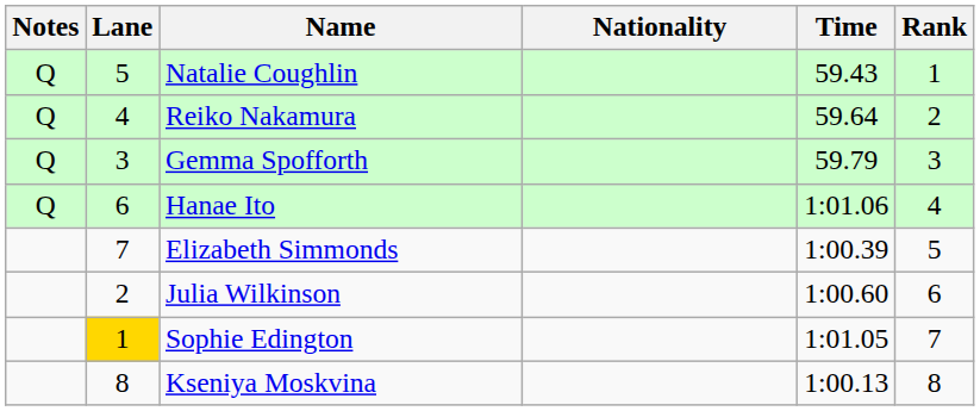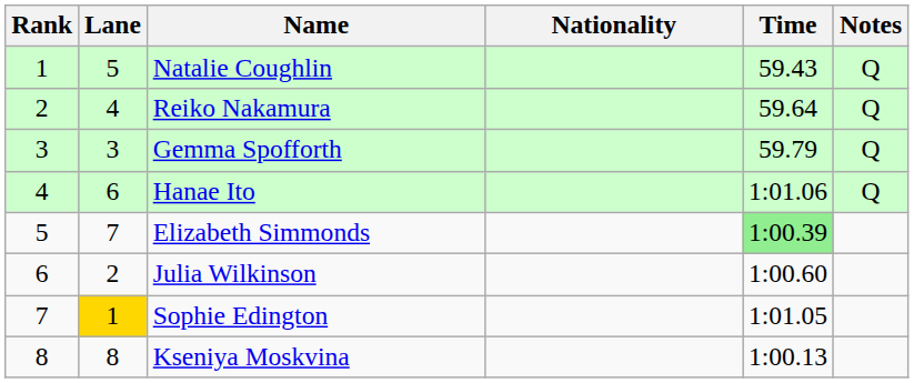 <table class="wikitable" style="text-align:center">
 <tr>
-<th>Notes</th>
+<th>Rank</th>
 <th>Lane</th>
 <th width=200>Name</th>
 <th width=150>Nationality</th>
 <th>Time</th>
-<th>Rank</th>
+<th>Notes</th>
 </tr>
 <tr bgcolor=ccffcc>
-<td>Q</td>
+<td>1</td>
 <td>5</td>
 <td align=left><a href='#'>Natalie Coughlin</a></td>
 <td align=left></td>
 <td>59.43</td>
-<td>1</td>
+<td>Q</td>
 </tr>
 <tr bgcolor=ccffcc>
-<td>Q</td>
+<td>2</td>
 <td>4</td>
 <td align=left><a href='#'>Reiko Nakamura</a></td>
 <td align=left></td>
 <td>59.64</td>
-<td>2</td>
+<td>Q</td>
 </tr>
 <tr bgcolor=ccffcc>
-<td>Q</td>
+<td>3</td>
 <td>3</td>
 <td align=left><a href='#'>Gemma Spofforth</a></td>
 <td align=left></td>
 <td>59.79</td>
-<td>3</td>
+<td>Q</td>
 </tr>
 <tr bgcolor=ccffcc>
-<td>Q</td>
+<td>4</td>
 <td>6</td>
 <td align=left><a href='#'>Hanae Ito</a></td>
 <td align=left></td>
 <td>1:01.06</td>
-<td>4</td>
+<td>Q</td>
 </tr>
 <tr>
-<td></td>
+<td>5</td>
 <td>7</td>
 <td align=left><a href='#'>Elizabeth Simmonds</a></td>
 <td align=left></td>
-<td>1:00.39</td>
-<td>5</td>
+<td style="background: lightgreen;">1:00.39</td>
+<td></td>
 </tr>
 <tr>
-<td></td>
+<td>6</td>
 <td>2</td>
 <td align=left><a href='#'>Julia Wilkinson</a></td>
 <td align=left></td>
 <td>1:00.60</td>
-<td>6</td>
+<td></td>
 </tr>
 <tr>
-<td></td>
+<td>7</td>
 <td style="background: gold;">1</td>
 <td align=left><a href='#'>Sophie Edington</a></td>
 <td align=left></td>
 <td>1:01.05</td>
-<td>7</td>
+<td></td>
 </tr>
 <tr>
-<td></td>
+<td>8</td>
 <td>8</td>
 <td align=left><a href='#'>Kseniya Moskvina</a></td>
 <td align=left></td>
 <td>1:00.13</td>
-<td>8</td>
+<td></td>
 </tr>
 </table>
